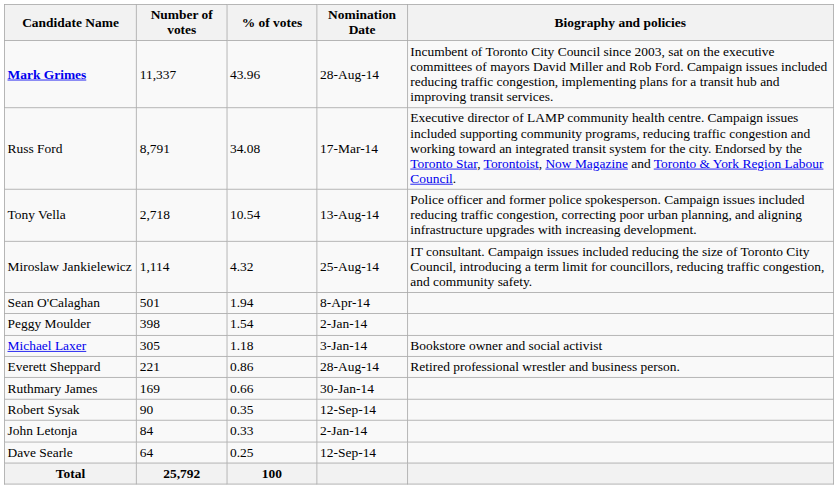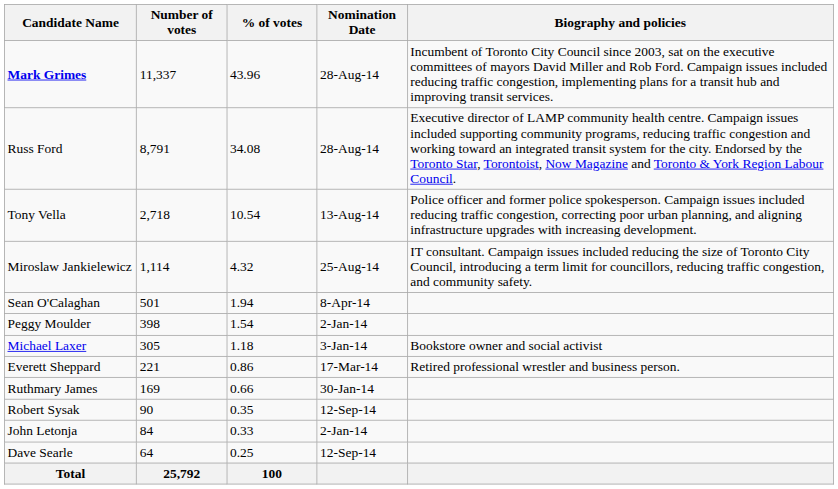 <table class="wikitable">
 <tr>
 <th scope="col" style="width: 150px;">Candidate Name</th>
 <th scope="col" style="width: 100px;">Number of votes</th>
 <th scope="col" style="width: 100px;">% of votes</th>
 <th scope="col" style="width: 100px;">Nomination Date</th>
 <th scope="col" style="width: 500px;">Biography and policies</th>
 </tr>
 <tr>
 <td><strong><a href='#'>Mark Grimes</a></strong></td>
 <td>11,337</td>
 <td>43.96</td>
 <td>28-Aug-14</td>
 <td>Incumbent of Toronto City Council since 2003, sat on the executive committees of mayors David Miller and Rob Ford. Campaign issues included reducing traffic congestion, implementing plans for a transit hub and improving transit services.</td>
 </tr>
 <tr>
 <td>Russ Ford</td>
 <td>8,791</td>
 <td>34.08</td>
-<td>17-Mar-14</td>
+<td>28-Aug-14</td>
 <td>Executive director of LAMP community health centre. Campaign issues included supporting community programs, reducing traffic congestion and working toward an integrated transit system for the city. Endorsed by the <a href='#'>Toronto Star</a>, <a href='#'>Torontoist</a>, <a href='#'>Now Magazine</a> and <a href='#'>Toronto & York Region Labour Council</a>.</td>
 </tr>
 <tr>
 <td>Tony Vella</td>
 <td>2,718</td>
 <td>10.54</td>
 <td>13-Aug-14</td>
 <td>Police officer and former police spokesperson. Campaign issues included reducing traffic congestion, correcting poor urban planning, and aligning infrastructure upgrades with increasing development.</td>
 </tr>
 <tr>
 <td>Miroslaw Jankielewicz</td>
 <td>1,114</td>
 <td>4.32</td>
 <td>25-Aug-14</td>
 <td>IT consultant. Campaign issues included reducing the size of Toronto City Council, introducing a term limit for councillors, reducing traffic congestion, and community safety.</td>
 </tr>
 <tr>
 <td>Sean O'Calaghan</td>
 <td>501</td>
 <td>1.94</td>
 <td>8-Apr-14</td>
 <td></td>
 </tr>
 <tr>
 <td>Peggy Moulder</td>
 <td>398</td>
 <td>1.54</td>
 <td>2-Jan-14</td>
 <td></td>
 </tr>
 <tr>
 <td><a href='#'>Michael Laxer</a></td>
 <td>305</td>
 <td>1.18</td>
 <td>3-Jan-14</td>
 <td>Bookstore owner and social activist</td>
 </tr>
 <tr>
 <td>Everett Sheppard</td>
 <td>221</td>
 <td>0.86</td>
-<td>28-Aug-14</td>
+<td>17-Mar-14</td>
 <td>Retired professional wrestler and business person.</td>
 </tr>
 <tr>
 <td>Ruthmary James</td>
 <td>169</td>
 <td>0.66</td>
 <td>30-Jan-14</td>
 <td></td>
 </tr>
 <tr>
 <td>Robert Sysak</td>
 <td>90</td>
 <td>0.35</td>
 <td>12-Sep-14</td>
 <td></td>
 </tr>
 <tr>
 <td>John Letonja</td>
 <td>84</td>
 <td>0.33</td>
 <td>2-Jan-14</td>
 <td></td>
 </tr>
 <tr>
 <td>Dave Searle</td>
 <td>64</td>
 <td>0.25</td>
 <td>12-Sep-14</td>
 <td></td>
 </tr>
 <tr>
 <th>Total</th>
 <th>25,792</th>
 <th>100</th>
 <th></th>
 <th></th>
 </tr>
 </table>
